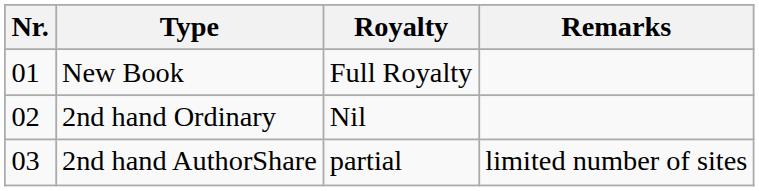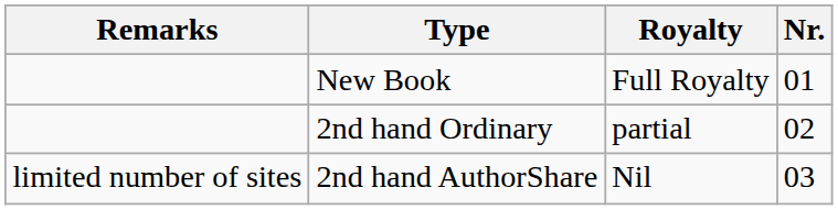 <table class="wikitable sortable">
 <tr>
-<th>Nr.</th>
+<th>Remarks</th>
 <th>Type</th>
 <th>Royalty</th>
-<th>Remarks</th>
+<th>Nr.</th>
 </tr>
 <tr>
-<td>01</td>
+<td></td>
 <td>New Book</td>
 <td>Full Royalty</td>
-<td></td>
+<td>01</td>
 </tr>
 <tr>
+<td></td>
+<td>2nd hand Ordinary</td>
+<td>partial</td>
 <td>02</td>
-<td>2nd hand Ordinary</td>
-<td>Nil</td>
-<td></td>
 </tr>
 <tr>
+<td>limited number of sites</td>
+<td>2nd hand AuthorShare</td>
+<td>Nil</td>
 <td>03</td>
-<td>2nd hand AuthorShare</td>
-<td>partial</td>
-<td>limited number of sites</td>
 </tr>
 </table>
